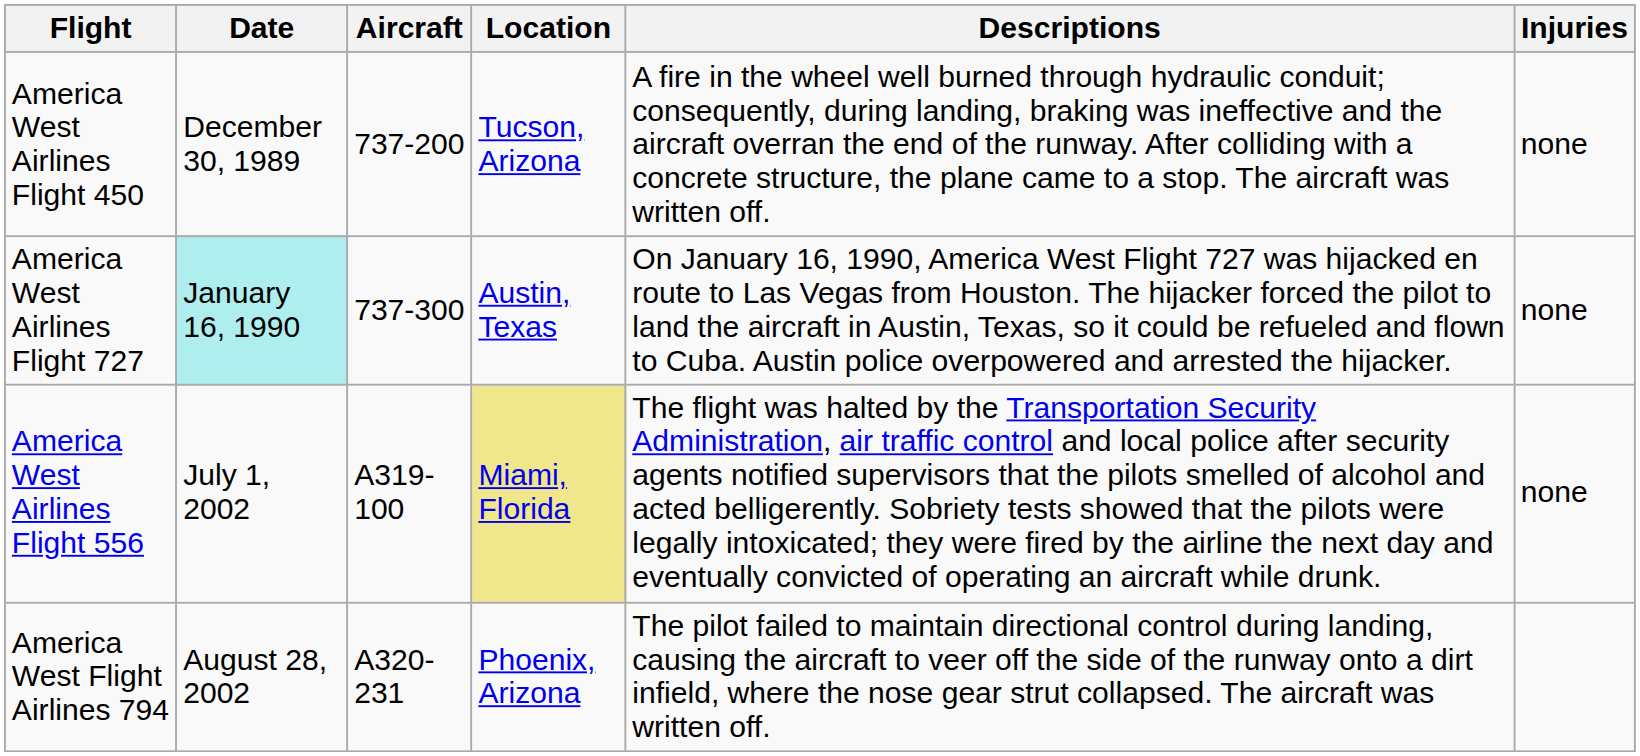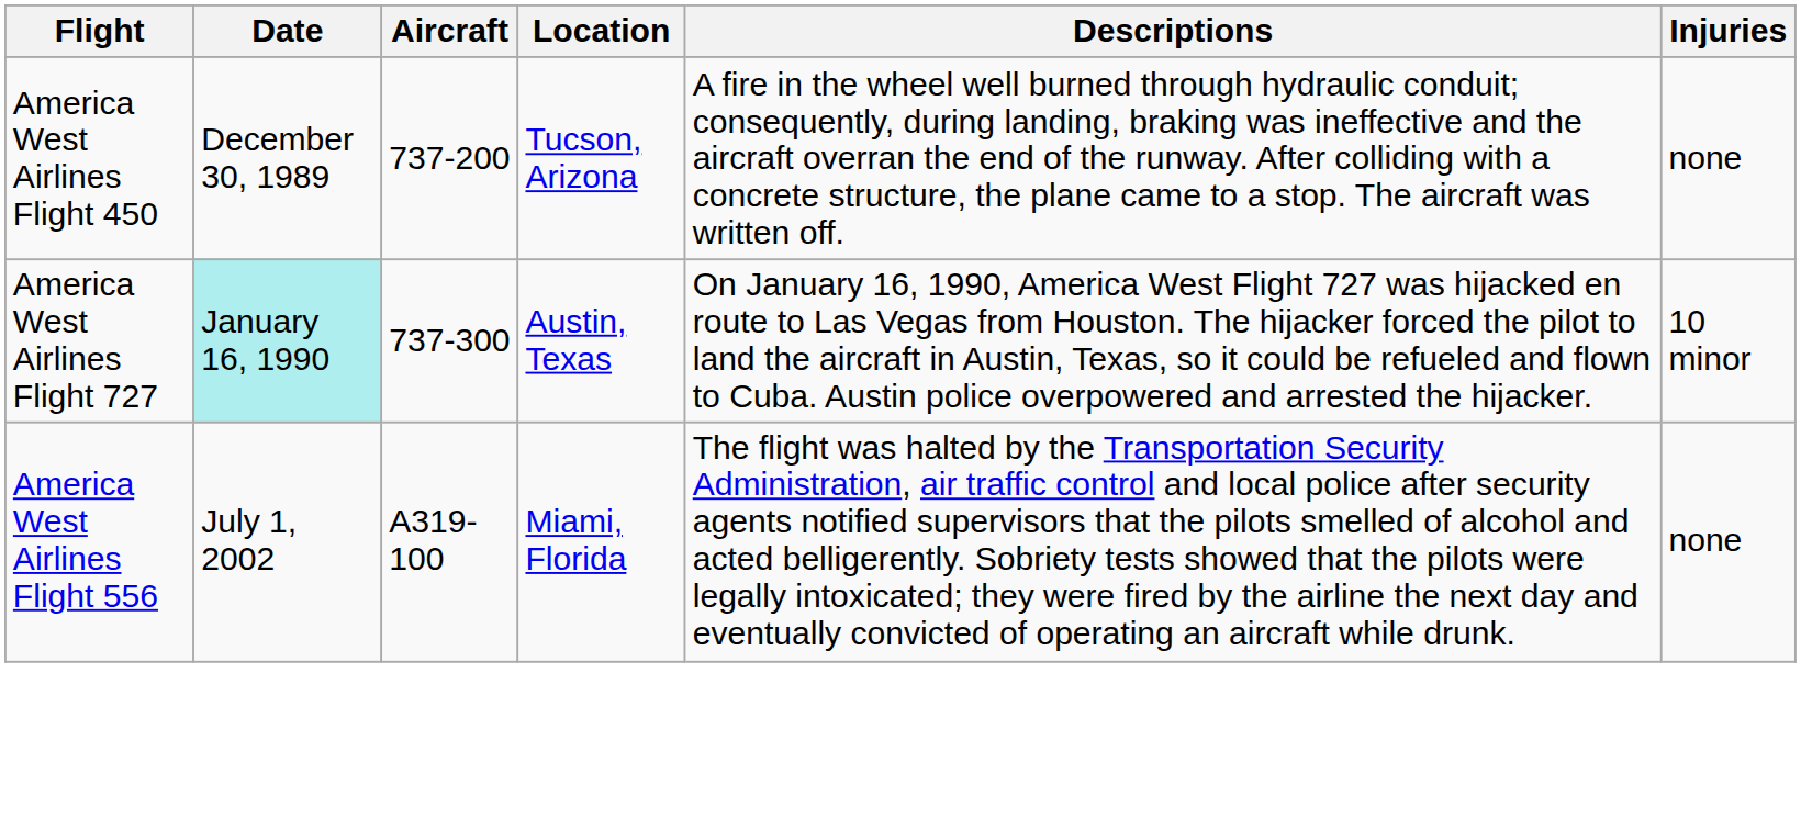 <table class="wikitable">
 <tr>
 <th>Flight</th>
 <th>Date</th>
 <th>Aircraft</th>
 <th>Location</th>
 <th>Descriptions</th>
 <th>Injuries</th>
 </tr>
 <tr>
 <td>America West Airlines Flight 450</td>
 <td>December 30, 1989</td>
 <td>737-200</td>
 <td><a href='#'>Tucson, Arizona</a></td>
 <td>A fire in the wheel well burned through hydraulic conduit; consequently, during landing, braking was ineffective and the aircraft overran the end of the runway. After colliding with a concrete structure, the plane came to a stop. The aircraft was written off. </td>
 <td>none</td>
 </tr>
 <tr>
 <td>America West Airlines Flight 727</td>
 <td style="background: paleturquoise;">January 16, 1990</td>
 <td>737-300</td>
 <td><a href='#'>Austin, Texas</a></td>
 <td>On January 16, 1990, America West Flight 727 was hijacked en route to Las Vegas from Houston. The hijacker forced the pilot to land the aircraft in Austin, Texas, so it could be refueled and flown to Cuba. Austin police overpowered and arrested the hijacker.</td>
-<td>none</td>
+<td>10 minor</td>
 </tr>
 <tr>
 <td><a href='#'>America West Airlines Flight 556</a></td>
 <td>July 1, 2002</td>
 <td>A319-100</td>
-<td style="background: khaki;"><a href='#'>Miami, Florida</a></td>
+<td><a href='#'>Miami, Florida</a></td>
 <td>The flight was halted by the <a href='#'>Transportation Security Administration</a>, <a href='#'>air traffic control</a> and local police after security agents notified supervisors that the pilots smelled of alcohol and acted belligerently. Sobriety tests showed that the pilots were legally intoxicated; they were fired by the airline the next day and eventually convicted of operating an aircraft while drunk.</td>
 <td>none</td>
 </tr>
-<tr>
-<td>America West Flight Airlines 794</td>
-<td>August 28, 2002</td>
-<td>A320-231</td>
-<td><a href='#'>Phoenix, Arizona</a></td>
-<td>The pilot failed to maintain directional control during landing, causing the aircraft to veer off the side of the runway onto a dirt infield, where the nose gear strut collapsed. The aircraft was written off. </td>
-<td></td>
-</tr>
 </table>
